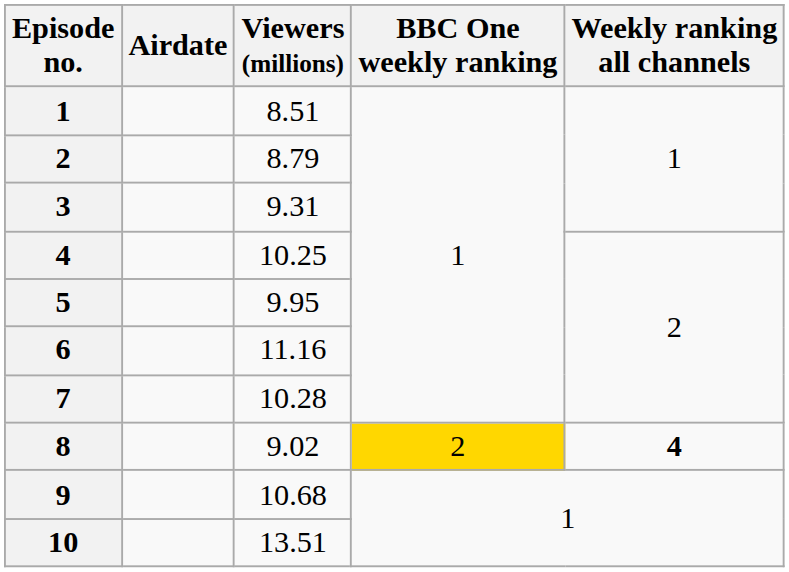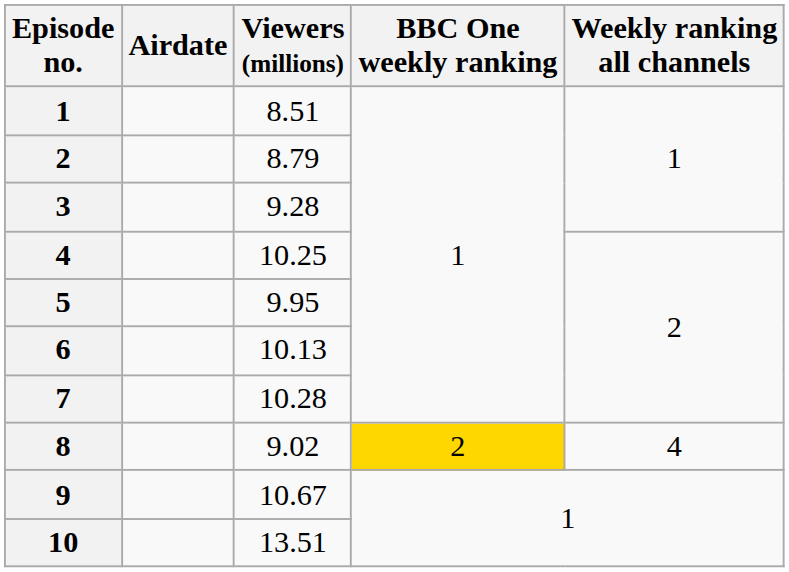 <table class="wikitable" style="text-align:center;">
 <tr>
 <th scope="col">Episode<br>no.</th>
 <th scope="col">Airdate</th>
 <th scope="col">Viewers<br><small>(millions)</small></th>
 <th scope="col">BBC One<br>weekly ranking</th>
 <th scope="col">Weekly ranking<br>all channels</th>
 </tr>
 <tr>
 <th scope="row">1</th>
 <td></td>
 <td>8.51</td>
 <td rowspan="7">1</td>
 <td rowspan="3">1</td>
 </tr>
 <tr>
 <th scope="row">2</th>
 <td></td>
 <td>8.79</td>
 </tr>
 <tr>
 <th scope="row">3</th>
 <td></td>
-<td>9.31</td>
+<td>9.28</td>
 </tr>
 <tr>
 <th scope="row">4</th>
 <td></td>
 <td>10.25</td>
 <td rowspan="4">2</td>
 </tr>
 <tr>
 <th scope="row">5</th>
 <td></td>
 <td>9.95</td>
 </tr>
 <tr>
 <th scope="row">6</th>
 <td></td>
-<td>11.16</td>
+<td>10.13</td>
 </tr>
 <tr>
 <th scope="row">7</th>
 <td></td>
 <td>10.28</td>
 </tr>
 <tr>
 <th scope="row">8</th>
 <td></td>
 <td>9.02</td>
 <td style="background: gold;">2</td>
-<td><strong>4</strong></td>
+<td>4</td>
 </tr>
 <tr>
 <th scope="row">9</th>
 <td></td>
-<td>10.68</td>
+<td>10.67</td>
 <td colspan="2" rowspan="2">1</td>
 </tr>
 <tr>
 <th scope="row">10</th>
 <td></td>
 <td>13.51</td>
 </tr>
 </table>
